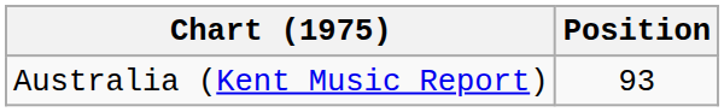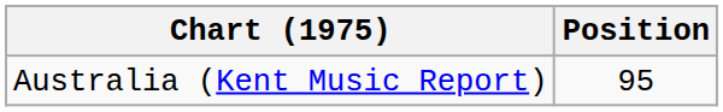 <table class="wikitable">
 <tr>
 <th>Chart (1975)</th>
 <th>Position</th>
 </tr>
 <tr>
 <td>Australia (<a href='#'>Kent Music Report</a>)</td>
-<td align="center">93</td>
+<td align="center">95</td>
 </tr>
 </table>
